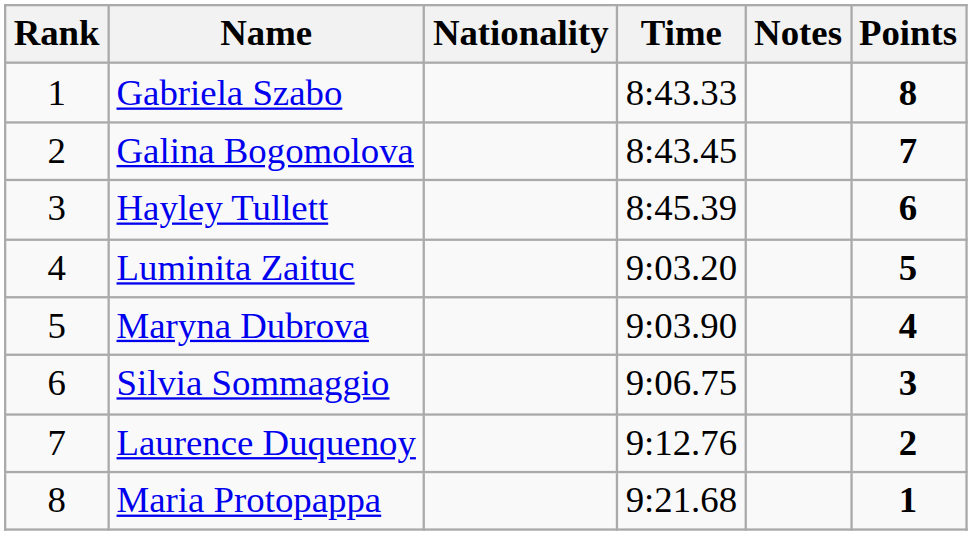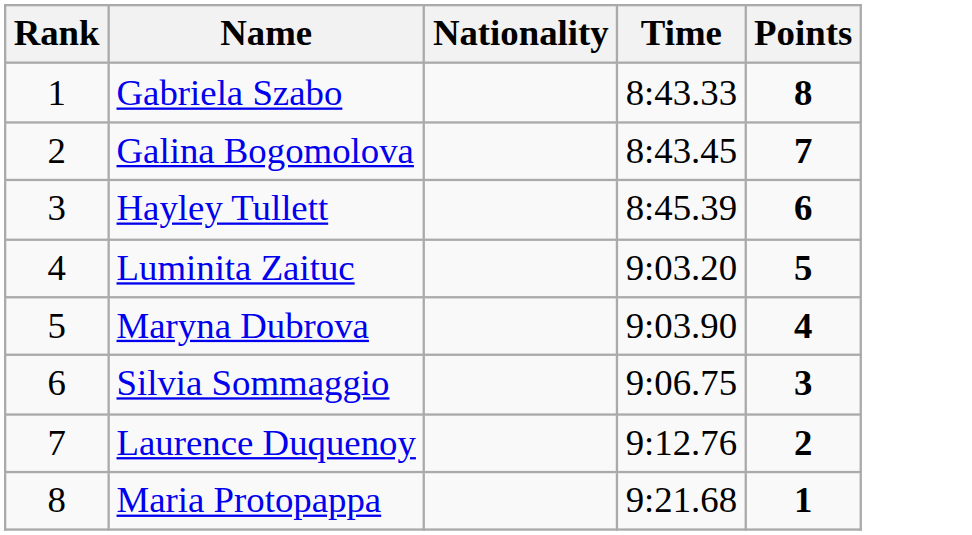 <table class="wikitable sortable" style="text-align:center">
 <tr>
 <th>Rank</th>
 <th>Name</th>
 <th>Nationality</th>
 <th>Time</th>
-<th>Notes</th>
 <th>Points</th>
 </tr>
 <tr>
 <td>1</td>
 <td align=left><a href='#'>Gabriela Szabo</a></td>
 <td align=left></td>
 <td>8:43.33</td>
-<td></td>
 <td><strong>8</strong></td>
 </tr>
 <tr>
 <td>2</td>
 <td align=left><a href='#'>Galina Bogomolova</a></td>
 <td align=left></td>
 <td>8:43.45</td>
-<td></td>
 <td><strong>7</strong></td>
 </tr>
 <tr>
 <td>3</td>
 <td align=left><a href='#'>Hayley Tullett</a></td>
 <td align=left></td>
 <td>8:45.39</td>
-<td></td>
 <td><strong>6</strong></td>
 </tr>
 <tr>
 <td>4</td>
 <td align=left><a href='#'>Luminita Zaituc</a></td>
 <td align=left></td>
 <td>9:03.20</td>
-<td></td>
 <td><strong>5</strong></td>
 </tr>
 <tr>
 <td>5</td>
 <td align=left><a href='#'>Maryna Dubrova</a></td>
 <td align=left></td>
 <td>9:03.90</td>
-<td></td>
 <td><strong>4</strong></td>
 </tr>
 <tr>
 <td>6</td>
 <td align=left><a href='#'>Silvia Sommaggio</a></td>
 <td align=left></td>
 <td>9:06.75</td>
-<td></td>
 <td><strong>3</strong></td>
 </tr>
 <tr>
 <td>7</td>
 <td align=left><a href='#'>Laurence Duquenoy</a></td>
 <td align=left></td>
 <td>9:12.76</td>
-<td></td>
 <td><strong>2</strong></td>
 </tr>
 <tr>
 <td>8</td>
 <td align=left><a href='#'>Maria Protopappa</a></td>
 <td align=left></td>
 <td>9:21.68</td>
-<td></td>
 <td><strong>1</strong></td>
 </tr>
 </table>
